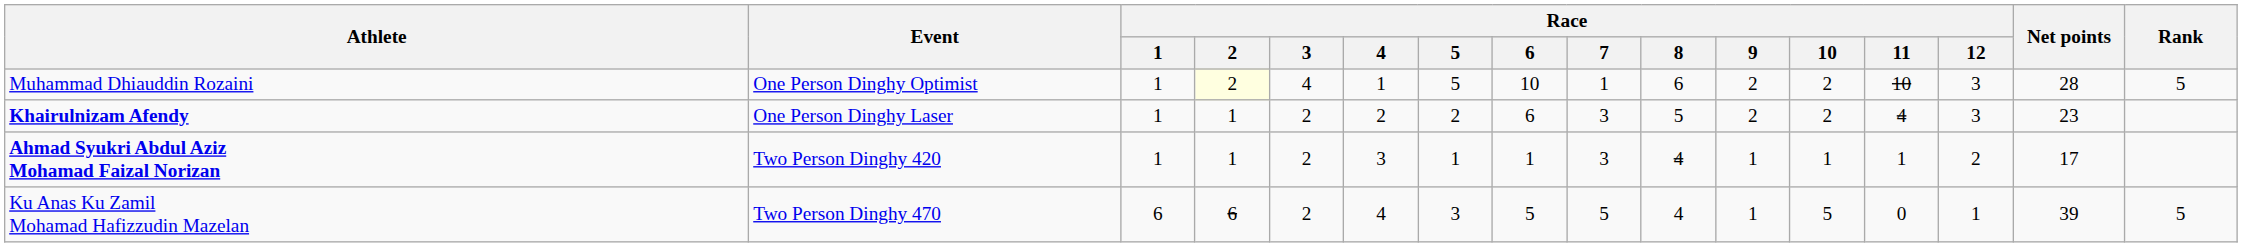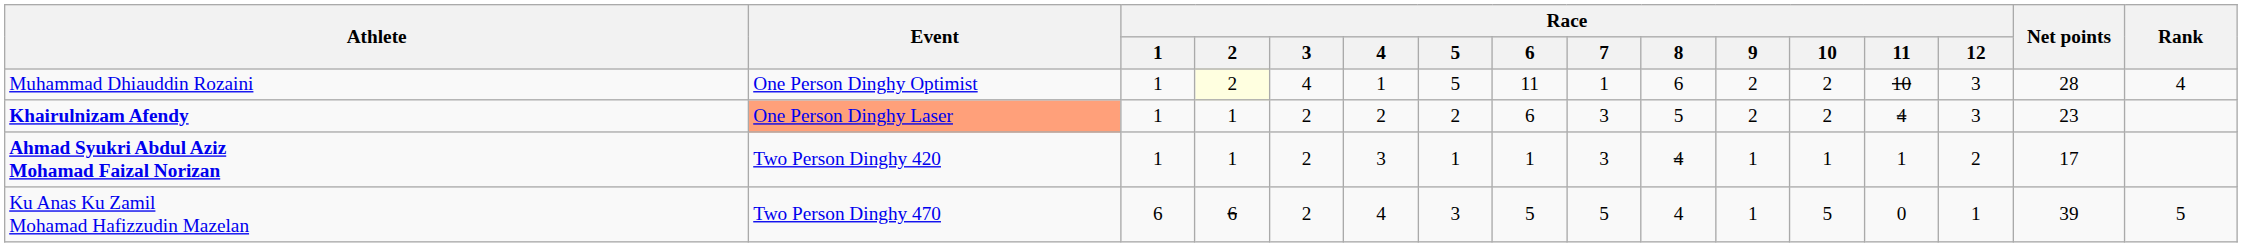 <table class="wikitable" width="84%" style="text-align:center; font-size:90%">
 <tr>
 <th rowspan="2" width="20%">Athlete</th>
 <th rowspan="2" width="10%">Event</th>
 <th colspan="12" width="48%">Race</th>
 <th rowspan="2" width="3%">Net points</th>
 <th rowspan="2" width="3%">Rank</th>
 </tr>
 <tr>
 <th width="2%">1</th>
 <th width="2%">2</th>
 <th width="2%">3</th>
 <th width="2%">4</th>
 <th width="2%">5</th>
 <th width="2%">6</th>
 <th width="2%">7</th>
 <th width="2%">8</th>
 <th width="2%">9</th>
 <th width="2%">10</th>
 <th width="2%">11</th>
 <th width="2%">12</th>
 </tr>
 <tr>
 <td align="left"><a href='#'>Muhammad Dhiauddin Rozaini</a></td>
 <td align="left"><a href='#'>One Person Dinghy Optimist</a></td>
 <td>1</td>
 <td style="background: lightyellow;">2</td>
 <td>4</td>
 <td>1</td>
 <td>5</td>
-<td>10<br></td>
+<td>11<br></td>
 <td>1</td>
 <td>6</td>
 <td>2</td>
 <td>2</td>
 <td><s>10</s><br></td>
 <td>3</td>
 <td>28</td>
-<td>5</td>
+<td>4</td>
 </tr>
 <tr>
 <td align="left"><strong><a href='#'>Khairulnizam Afendy</a></strong></td>
-<td align="left"><a href='#'>One Person Dinghy Laser</a></td>
+<td align="left" style="background: lightsalmon;"><a href='#'>One Person Dinghy Laser</a></td>
 <td>1</td>
 <td>1</td>
 <td>2</td>
 <td>2</td>
 <td>2</td>
 <td>6</td>
 <td>3</td>
 <td>5</td>
 <td>2</td>
 <td>2</td>
 <td><s>4</s></td>
 <td>3</td>
 <td>23</td>
 <td></td>
 </tr>
 <tr>
 <td align="left"><strong><a href='#'>Ahmad Syukri Abdul Aziz</a><br><a href='#'>Mohamad Faizal Norizan</a></strong></td>
 <td align="left"><a href='#'>Two Person Dinghy 420</a></td>
 <td>1</td>
 <td>1</td>
 <td>2</td>
 <td>3</td>
 <td>1</td>
 <td>1</td>
 <td>3</td>
 <td><s>4</s></td>
 <td>1</td>
 <td>1</td>
 <td>1</td>
 <td>2</td>
 <td>17</td>
 <td></td>
 </tr>
 <tr>
 <td align="left"><a href='#'>Ku Anas Ku Zamil</a><br><a href='#'>Mohamad Hafizzudin Mazelan</a></td>
 <td align="left"><a href='#'>Two Person Dinghy 470</a></td>
 <td>6</td>
 <td><s>6</s></td>
 <td>2</td>
 <td>4</td>
 <td>3</td>
 <td>5</td>
 <td>5</td>
 <td>4</td>
 <td>1</td>
 <td>5</td>
 <td>0</td>
 <td>1</td>
 <td>39</td>
 <td>5</td>
 </tr>
 </table>
